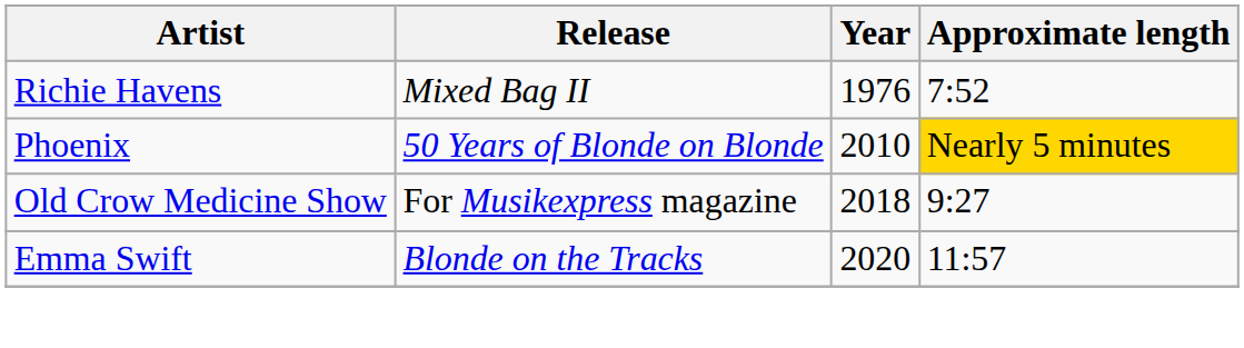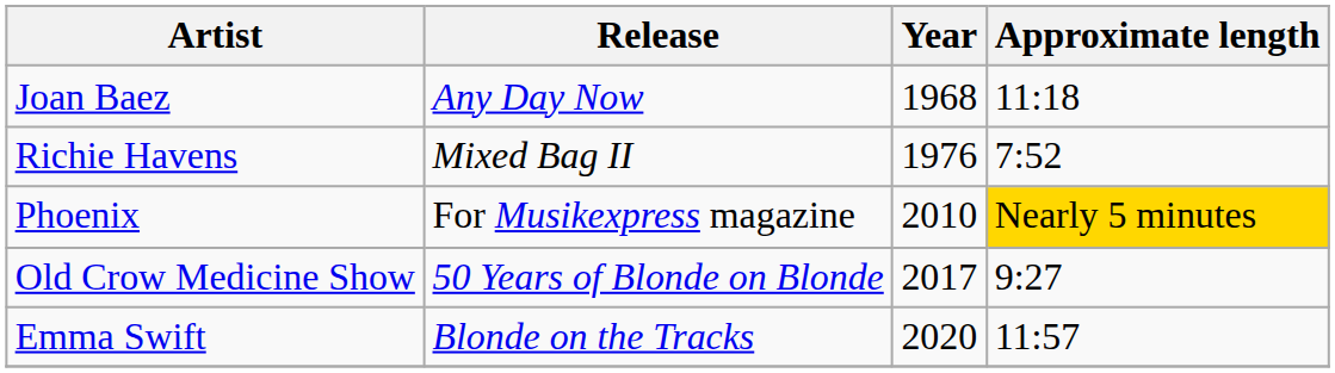 <table class="wikitable sortable" style="margin: 1em auto;">
 <tr>
 <th scope=col>Artist</th>
 <th scope=col>Release</th>
 <th scope=col>Year</th>
 <th scope=col>Approximate length</th>
+</tr>
+<tr>
+<td data-sort-value="Baez, J"><a href='#'>Joan Baez</a></td>
+<td><a href='#'><em>Any Day Now</em></a></td>
+<td>1968</td>
+<td>11:18</td>
 </tr>
 <tr>
 <td data-sort-value="Havens, R"><a href='#'>Richie Havens</a></td>
 <td><em>Mixed Bag II</em></td>
 <td>1976</td>
 <td>7:52</td>
 </tr>
 <tr>
 <td><a href='#'>Phoenix</a></td>
-<td><em><a href='#'>50 Years of Blonde on Blonde</a></em></td>
+<td data-sort-value="Musikexpress">For <em><a href='#'>Musikexpress</a></em> magazine</td>
 <td>2010</td>
 <td data-sort-value=5 style="background: gold;">Nearly 5 minutes</td>
 </tr>
 <tr>
 <td><a href='#'>Old Crow Medicine Show</a></td>
-<td data-sort-value="Musikexpress">For <em><a href='#'>Musikexpress</a></em> magazine</td>
-<td>2018</td>
+<td><em><a href='#'>50 Years of Blonde on Blonde</a></em></td>
+<td>2017</td>
 <td>9:27</td>
 </tr>
 <tr>
 <td data-sort-value="Swift, E"><a href='#'>Emma Swift</a></td>
 <td><em><a href='#'>Blonde on the Tracks</a></em></td>
 <td>2020</td>
 <td>11:57</td>
 </tr>
 <tr>
 </tr>
 </table>
